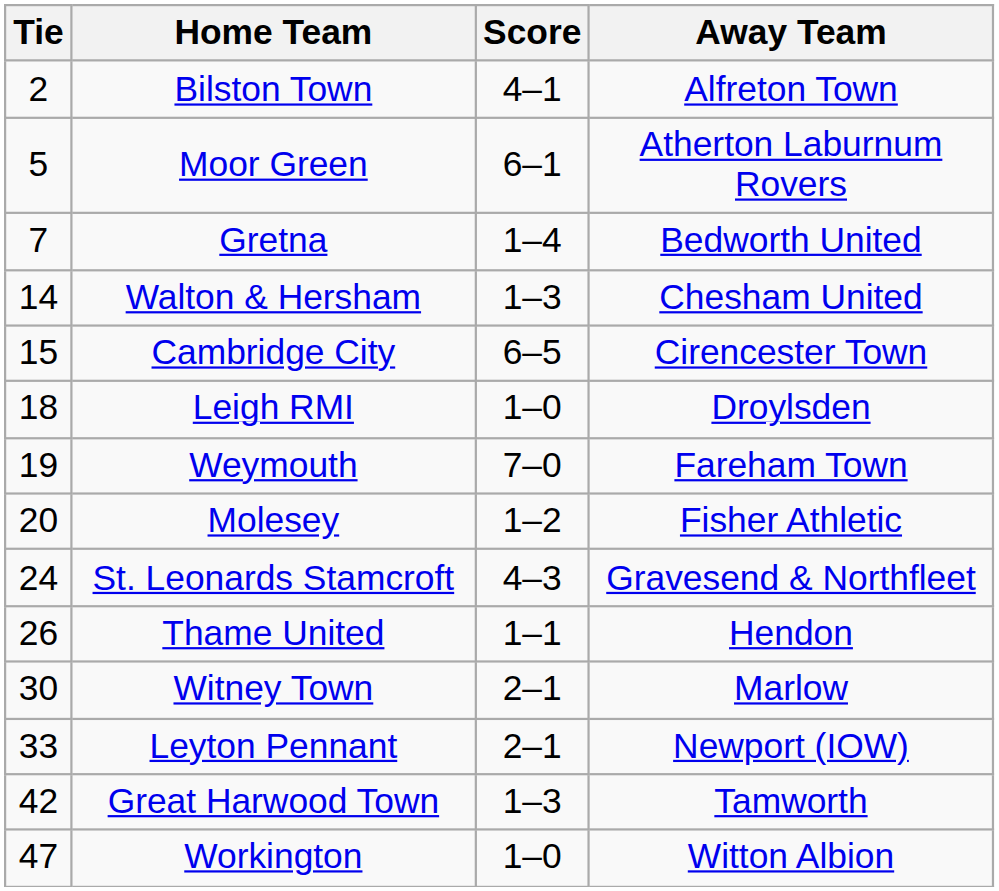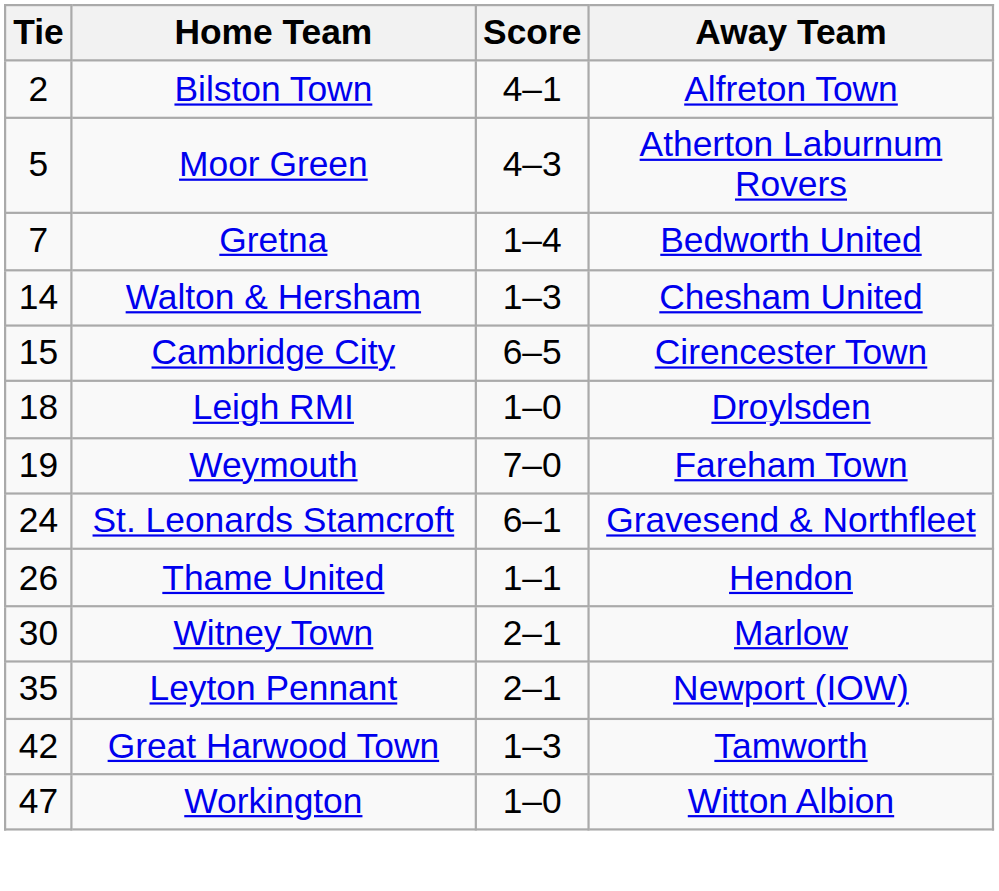 <table class="wikitable" style="text-align:center;">
 <tr>
 <th width=20>Tie</th>
 <th width=175>Home Team</th>
 <th width=20>Score</th>
 <th width=175>Away Team</th>
 </tr>
 <tr>
 <td>2</td>
 <td><a href='#'>Bilston Town</a></td>
 <td>4–1</td>
 <td><a href='#'>Alfreton Town</a></td>
 </tr>
 <tr>
 <td>5</td>
 <td><a href='#'>Moor Green</a></td>
-<td>6–1</td>
+<td>4–3</td>
 <td><a href='#'>Atherton Laburnum Rovers</a></td>
 </tr>
 <tr>
 <td>7</td>
 <td><a href='#'>Gretna</a></td>
 <td>1–4</td>
 <td><a href='#'>Bedworth United</a></td>
 </tr>
 <tr>
 <td>14</td>
 <td><a href='#'>Walton & Hersham</a></td>
 <td>1–3</td>
 <td><a href='#'>Chesham United</a></td>
 </tr>
 <tr>
 <td>15</td>
 <td><a href='#'>Cambridge City</a></td>
 <td>6–5</td>
 <td><a href='#'>Cirencester Town</a></td>
 </tr>
 <tr>
 <td>18</td>
 <td><a href='#'>Leigh RMI</a></td>
 <td>1–0</td>
 <td><a href='#'>Droylsden</a></td>
 </tr>
 <tr>
 <td>19</td>
 <td><a href='#'>Weymouth</a></td>
 <td>7–0</td>
 <td><a href='#'>Fareham Town</a></td>
 </tr>
 <tr>
-<td>20</td>
-<td><a href='#'>Molesey</a></td>
-<td>1–2</td>
-<td><a href='#'>Fisher Athletic</a></td>
-</tr>
-<tr>
 <td>24</td>
 <td><a href='#'>St. Leonards Stamcroft</a></td>
-<td>4–3</td>
+<td>6–1</td>
 <td><a href='#'>Gravesend & Northfleet</a></td>
 </tr>
 <tr>
 <td>26</td>
 <td><a href='#'>Thame United</a></td>
 <td>1–1</td>
 <td><a href='#'>Hendon</a></td>
 </tr>
 <tr>
 <td>30</td>
 <td><a href='#'>Witney Town</a></td>
 <td>2–1</td>
 <td><a href='#'>Marlow</a></td>
 </tr>
 <tr>
-<td>33</td>
+<td>35</td>
 <td><a href='#'>Leyton Pennant</a></td>
 <td>2–1</td>
 <td><a href='#'>Newport (IOW)</a></td>
 </tr>
 <tr>
 <td>42</td>
 <td><a href='#'>Great Harwood Town</a></td>
 <td>1–3</td>
 <td><a href='#'>Tamworth</a></td>
 </tr>
 <tr>
 <td>47</td>
 <td><a href='#'>Workington</a></td>
 <td>1–0</td>
 <td><a href='#'>Witton Albion</a></td>
 </tr>
 </table>
